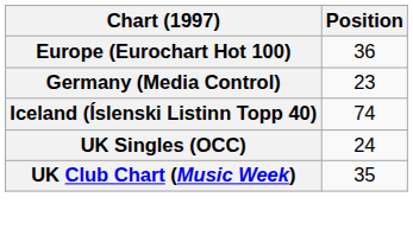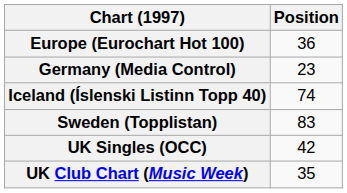 <table class="wikitable sortable plainrowheaders" style="text-align:center">
 <tr>
 <th>Chart (1997)</th>
 <th>Position</th>
 </tr>
 <tr>
 <th scope="row">Europe (Eurochart Hot 100)</th>
 <td>36</td>
 </tr>
 <tr>
 <th scope="row">Germany (Media Control)</th>
 <td>23</td>
 </tr>
 <tr>
 <th scope="row">Iceland (Íslenski Listinn Topp 40)</th>
 <td>74</td>
 </tr>
 <tr>
+<th scope="row">Sweden (Topplistan)</th>
+<td>83</td>
+</tr>
+<tr>
 <th scope="row">UK Singles (OCC)</th>
-<td>24</td>
+<td>42</td>
 </tr>
 <tr>
 <th scope="row">UK <a href='#'>Club Chart</a> (<em><a href='#'>Music Week</a></em>)</th>
 <td>35</td>
 </tr>
 </table>
